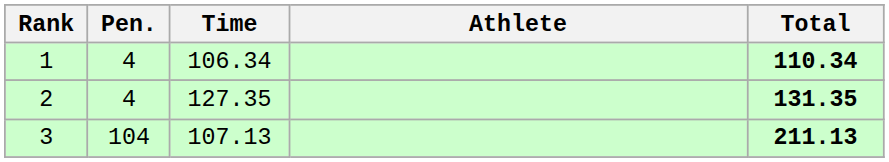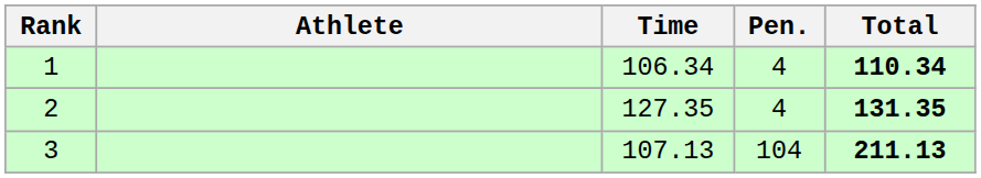 <table class=wikitable style="text-align:center">
 <tr>
 <th width=40>Rank</th>
+<th width=250>Athlete</th>
+<th width=60>Time</th>
 <th width=40>Pen.</th>
-<th width=60>Time</th>
-<th width=250>Athlete</th>
 <th width=70>Total</th>
 </tr>
 <tr bgcolor="ccffcc">
 <td>1</td>
+<td align=left></td>
+<td>106.34</td>
 <td>4</td>
-<td>106.34</td>
-<td align=left></td>
 <td><strong>110.34</strong></td>
 </tr>
 <tr bgcolor="ccffcc">
 <td>2</td>
+<td align=left></td>
+<td>127.35</td>
 <td>4</td>
-<td>127.35</td>
-<td align=left></td>
 <td><strong>131.35 </strong></td>
 </tr>
 <tr bgcolor="ccffcc">
 <td>3</td>
+<td align=left></td>
+<td>107.13</td>
 <td>104</td>
-<td>107.13</td>
-<td align=left></td>
 <td><strong>211.13</strong></td>
 </tr>
 </table>
